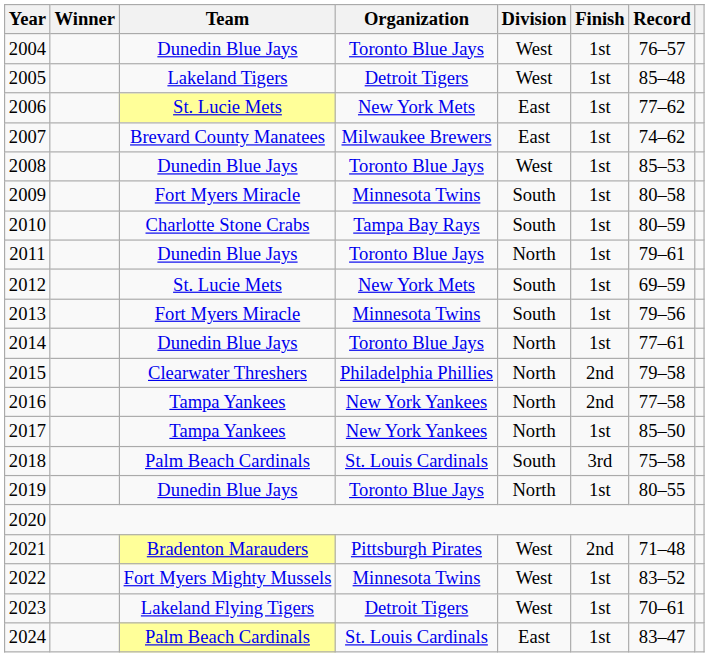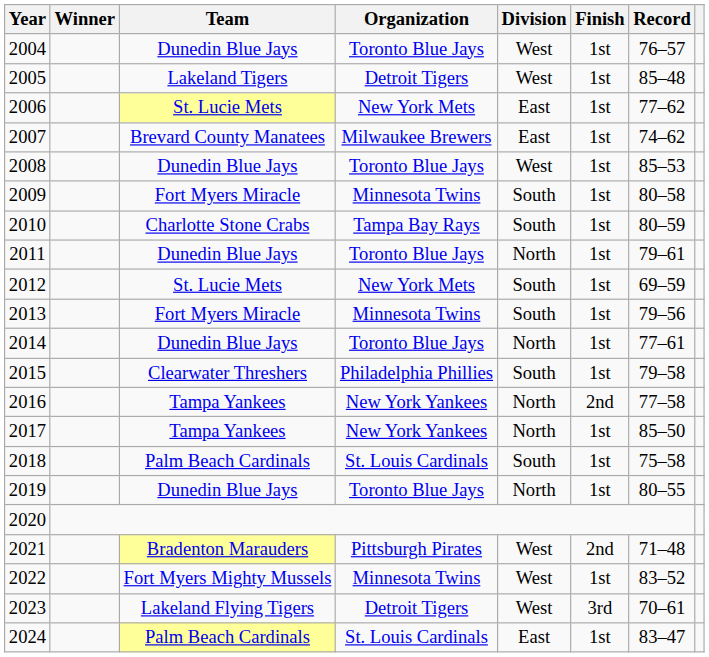 <table class="wikitable sortable" style="text-align:center">
 <tr>
 <th>Year</th>
 <th>Winner</th>
 <th>Team</th>
 <th>Organization</th>
 <th>Division</th>
 <th>Finish</th>
 <th>Record</th>
 <th class="unsortable"></th>
 </tr>
 <tr>
 <td>2004</td>
 <td> </td>
 <td><a href='#'>Dunedin Blue Jays</a></td>
 <td><a href='#'>Toronto Blue Jays</a></td>
 <td>West</td>
 <td>1st</td>
 <td>76–57</td>
 <td></td>
 </tr>
 <tr>
 <td>2005</td>
 <td></td>
 <td><a href='#'>Lakeland Tigers</a></td>
 <td><a href='#'>Detroit Tigers</a></td>
 <td>West</td>
 <td>1st</td>
 <td>85–48</td>
 <td></td>
 </tr>
 <tr>
 <td>2006</td>
 <td></td>
 <td style="background-color:#FFFF99;"><a href='#'>St. Lucie Mets</a></td>
 <td><a href='#'>New York Mets</a></td>
 <td>East</td>
 <td>1st</td>
 <td>77–62</td>
 <td></td>
 </tr>
 <tr>
 <td>2007</td>
 <td></td>
 <td><a href='#'>Brevard County Manatees</a></td>
 <td><a href='#'>Milwaukee Brewers</a></td>
 <td>East</td>
 <td>1st</td>
 <td>74–62</td>
 <td></td>
 </tr>
 <tr>
 <td>2008</td>
 <td> </td>
 <td><a href='#'>Dunedin Blue Jays</a></td>
 <td><a href='#'>Toronto Blue Jays</a></td>
 <td>West</td>
 <td>1st</td>
 <td>85–53</td>
 <td></td>
 </tr>
 <tr>
 <td>2009</td>
 <td></td>
 <td><a href='#'>Fort Myers Miracle</a></td>
 <td><a href='#'>Minnesota Twins</a></td>
 <td>South</td>
 <td>1st</td>
 <td>80–58</td>
 <td></td>
 </tr>
 <tr>
 <td>2010</td>
 <td></td>
 <td><a href='#'>Charlotte Stone Crabs</a></td>
 <td><a href='#'>Tampa Bay Rays</a></td>
 <td>South</td>
 <td>1st</td>
 <td>80–59</td>
 <td></td>
 </tr>
 <tr>
 <td>2011</td>
 <td></td>
 <td><a href='#'>Dunedin Blue Jays</a></td>
 <td><a href='#'>Toronto Blue Jays</a></td>
 <td>North</td>
 <td>1st</td>
 <td>79–61</td>
 <td></td>
 </tr>
 <tr>
 <td>2012</td>
 <td></td>
 <td><a href='#'>St. Lucie Mets</a></td>
 <td><a href='#'>New York Mets</a></td>
 <td>South</td>
 <td>1st</td>
 <td>69–59</td>
 <td></td>
 </tr>
 <tr>
 <td>2013</td>
 <td></td>
 <td><a href='#'>Fort Myers Miracle</a></td>
 <td><a href='#'>Minnesota Twins</a></td>
 <td>South</td>
 <td>1st</td>
 <td>79–56</td>
 <td></td>
 </tr>
 <tr>
 <td>2014</td>
 <td> </td>
 <td><a href='#'>Dunedin Blue Jays</a></td>
 <td><a href='#'>Toronto Blue Jays</a></td>
 <td>North</td>
 <td>1st</td>
 <td>77–61</td>
 <td></td>
 </tr>
 <tr>
 <td>2015</td>
 <td></td>
 <td><a href='#'>Clearwater Threshers</a></td>
 <td><a href='#'>Philadelphia Phillies</a></td>
-<td>North</td>
-<td>2nd</td>
+<td>South</td>
+<td>1st</td>
 <td>79–58</td>
 <td></td>
 </tr>
 <tr>
 <td>2016</td>
 <td></td>
 <td><a href='#'>Tampa Yankees</a></td>
 <td><a href='#'>New York Yankees</a></td>
 <td>North</td>
 <td>2nd</td>
 <td>77–58</td>
 <td></td>
 </tr>
 <tr>
 <td>2017</td>
 <td></td>
 <td><a href='#'>Tampa Yankees</a></td>
 <td><a href='#'>New York Yankees</a></td>
 <td>North</td>
 <td>1st</td>
 <td>85–50</td>
 <td></td>
 </tr>
 <tr>
 <td>2018</td>
 <td></td>
 <td><a href='#'>Palm Beach Cardinals</a></td>
 <td><a href='#'>St. Louis Cardinals</a></td>
 <td>South</td>
-<td>3rd</td>
+<td>1st</td>
 <td>75–58</td>
 <td></td>
 </tr>
 <tr>
 <td>2019</td>
 <td></td>
 <td><a href='#'>Dunedin Blue Jays</a></td>
 <td><a href='#'>Toronto Blue Jays</a></td>
 <td>North</td>
 <td>1st</td>
 <td>80–55</td>
 <td></td>
 </tr>
 <tr>
 <td>2020</td>
 <td colspan="6"></td>
 <td></td>
 </tr>
 <tr>
 <td>2021</td>
 <td></td>
 <td style="background-color:#FFFF99;"><a href='#'>Bradenton Marauders</a></td>
 <td><a href='#'>Pittsburgh Pirates</a></td>
 <td>West</td>
 <td>2nd</td>
 <td>71–48</td>
 <td></td>
 </tr>
 <tr>
 <td>2022</td>
 <td></td>
 <td><a href='#'>Fort Myers Mighty Mussels</a></td>
 <td><a href='#'>Minnesota Twins</a></td>
 <td>West</td>
 <td>1st</td>
 <td>83–52</td>
 <td></td>
 </tr>
 <tr>
 <td>2023</td>
 <td></td>
 <td><a href='#'>Lakeland Flying Tigers</a></td>
 <td><a href='#'>Detroit Tigers</a></td>
 <td>West</td>
-<td>1st</td>
+<td>3rd</td>
 <td>70–61</td>
 <td></td>
 </tr>
 <tr>
 <td>2024</td>
 <td></td>
 <td style="background-color:#FFFF99;"><a href='#'>Palm Beach Cardinals</a></td>
 <td><a href='#'>St. Louis Cardinals</a></td>
 <td>East</td>
 <td>1st</td>
 <td>83–47</td>
 <td></td>
 </tr>
 </table>
